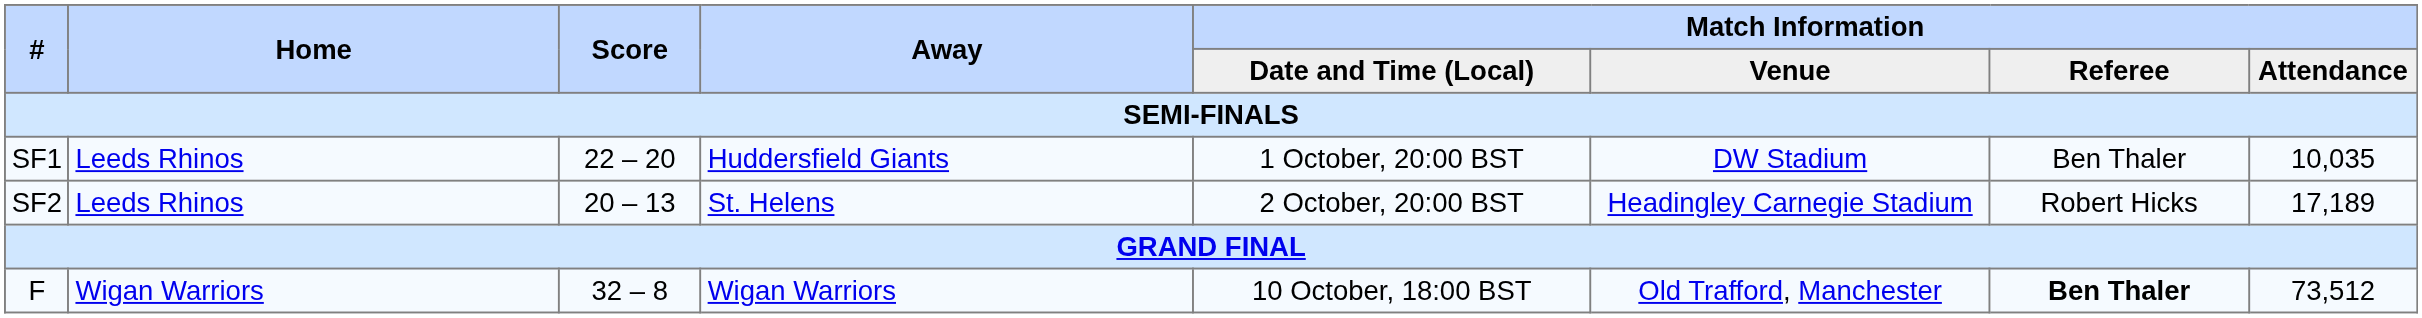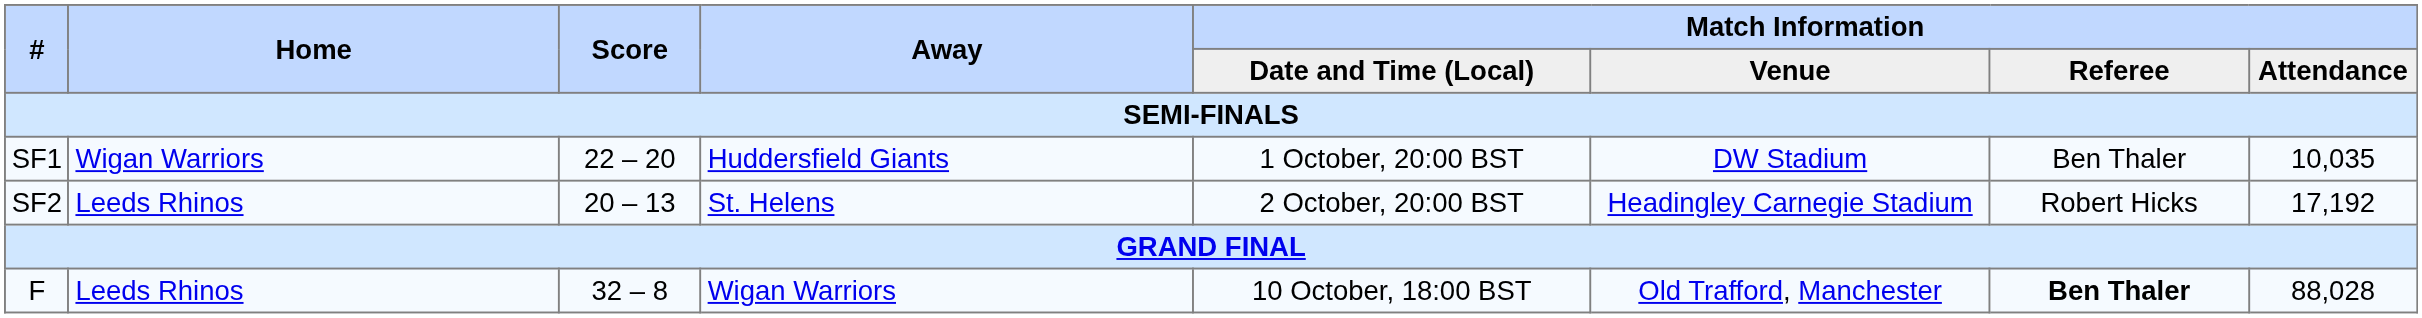 <table border="1" cellpadding="3" cellspacing="0" style="border-collapse:collapse; font-size:90%; text-align:center; width:100%;">
 <tr style="background:#c1d8ff;">
 <th rowspan="2">#</th>
 <th rowspan="2" style="width:21%;">Home</th>
 <th rowspan="2" style="width:6%;">Score</th>
 <th rowspan="2" style="width:21%;">Away</th>
 <th colspan=6>Match Information</th>
 </tr>
 <tr style="background:#efefef;">
 <th width=17%>Date and Time (Local)</th>
 <th width=17%>Venue</th>
 <th width=11%>Referee</th>
 <th width=7%>Attendance</th>
 </tr>
 <tr style="background:#d0e7ff;">
 <td colspan=8><strong>SEMI-FINALS</strong></td>
 </tr>
 <tr style="background:#f5faff;">
 <td>SF1</td>
-<td align=left> <a href='#'>Leeds Rhinos</a></td>
+<td align=left> <a href='#'>Wigan Warriors</a></td>
 <td>22 – 20</td>
 <td align=left> <a href='#'>Huddersfield Giants</a></td>
 <td>1 October, 20:00 BST</td>
 <td><a href='#'>DW Stadium</a></td>
 <td>Ben Thaler</td>
 <td>10,035</td>
 </tr>
 <tr style="background:#f5faff;">
 <td>SF2</td>
 <td align=left> <a href='#'>Leeds Rhinos</a></td>
 <td>20 – 13</td>
 <td align=left> <a href='#'>St. Helens</a></td>
 <td>2 October, 20:00 BST</td>
 <td><a href='#'>Headingley Carnegie Stadium</a></td>
 <td>Robert Hicks</td>
-<td>17,189</td>
+<td>17,192</td>
 </tr>
 <tr style="background:#d0e7ff;">
 <td colspan=8><strong><a href='#'>GRAND FINAL</a></strong></td>
 </tr>
 <tr style="background:#f5faff;">
 <td>F</td>
-<td align=left> <a href='#'>Wigan Warriors</a></td>
+<td align=left> <a href='#'>Leeds Rhinos</a></td>
 <td>32 – 8</td>
 <td align=left> <a href='#'>Wigan Warriors</a></td>
 <td>10 October, 18:00 BST</td>
 <td><a href='#'>Old Trafford</a>, <a href='#'>Manchester</a></td>
 <td><strong>Ben Thaler</strong></td>
-<td>73,512</td>
+<td>88,028</td>
 </tr>
 </table>
